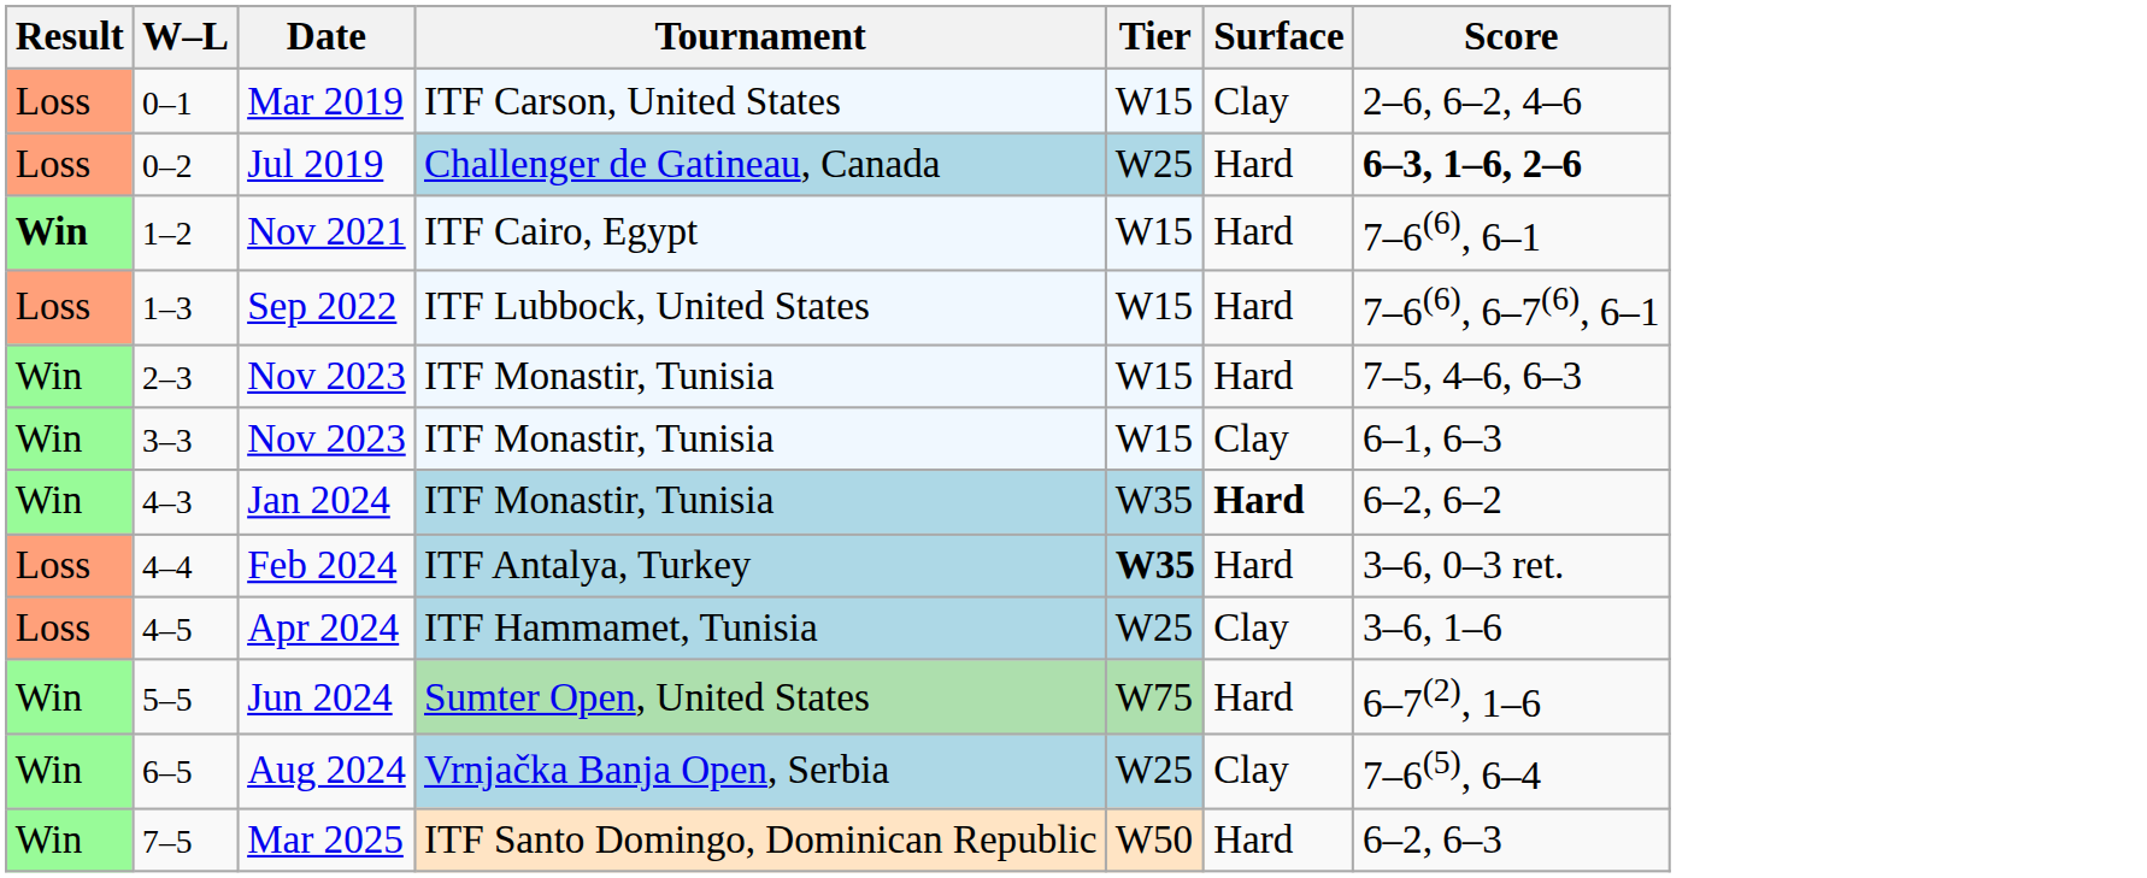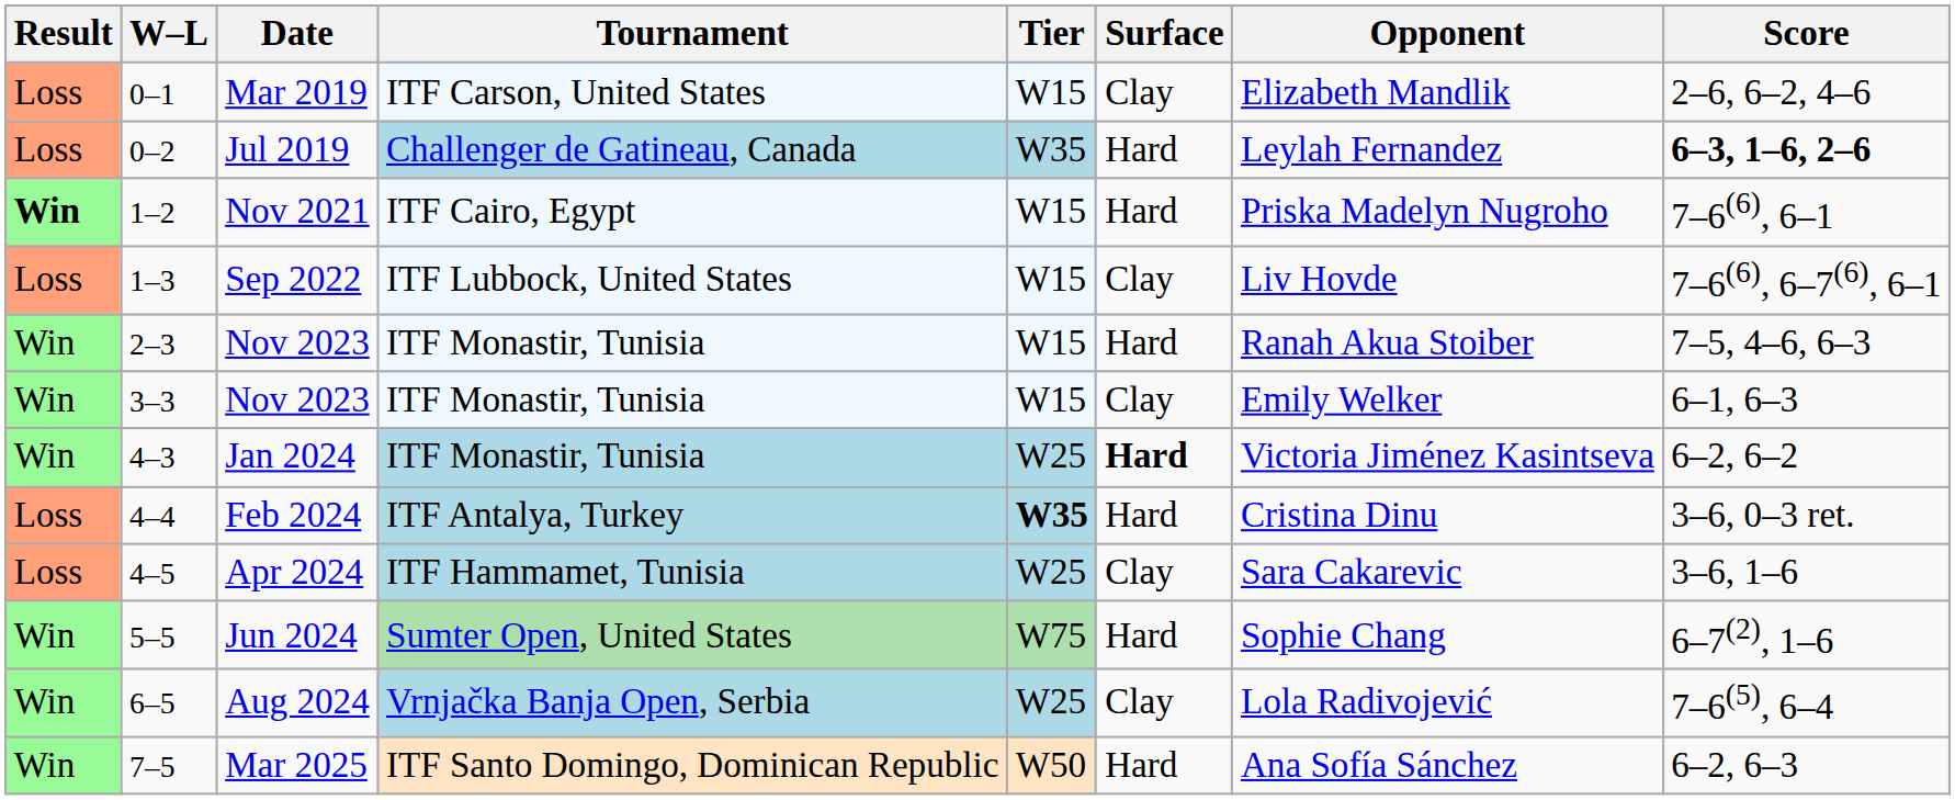 <table class="sortable wikitable">
 <tr>
 <th>Result</th>
 <th class="unsortable">W–L</th>
 <th>Date</th>
 <th>Tournament</th>
 <th>Tier</th>
 <th>Surface</th>
+<th>Opponent</th>
 <th class="unsortable">Score</th>
 </tr>
 <tr>
 <td style="background:#ffa07a;">Loss</td>
 <td><small>0–1</small></td>
 <td><a href='#'>Mar 2019</a></td>
 <td style="background:#f0f8ff;">ITF Carson, United States</td>
 <td style="background:#f0f8ff;">W15</td>
 <td>Clay</td>
+<td> <a href='#'>Elizabeth Mandlik</a></td>
 <td>2–6, 6–2, 4–6</td>
 </tr>
 <tr>
 <td style="background:#ffa07a;">Loss</td>
 <td><small>0–2</small></td>
 <td><a href='#'>Jul 2019</a></td>
 <td style="background:lightblue;"><a href='#'>Challenger de Gatineau</a>, Canada</td>
-<td style="background:lightblue;">W25</td>
+<td style="background:lightblue;">W35</td>
 <td>Hard</td>
+<td> <a href='#'>Leylah Fernandez</a></td>
 <td><strong>6–3, 1–6, 2–6</strong></td>
 </tr>
 <tr>
 <td style="background:#98fb98;"><strong>Win</strong></td>
 <td><small>1–2</small></td>
 <td><a href='#'>Nov 2021</a></td>
 <td style="background:#f0f8ff;">ITF Cairo, Egypt</td>
 <td style="background:#f0f8ff;">W15</td>
 <td>Hard</td>
+<td> <a href='#'>Priska Madelyn Nugroho</a></td>
 <td>7–6<sup>(6)</sup>, 6–1</td>
 </tr>
 <tr>
 <td style="background:#ffa07a;">Loss</td>
 <td><small>1–3</small></td>
 <td><a href='#'>Sep 2022</a></td>
 <td style="background:#f0f8ff;">ITF Lubbock, United States</td>
 <td style="background:#f0f8ff;">W15</td>
-<td>Hard</td>
+<td>Clay</td>
+<td> <a href='#'>Liv Hovde</a></td>
 <td>7–6<sup>(6)</sup>, 6–7<sup>(6)</sup>, 6–1</td>
 </tr>
 <tr>
 <td style="background:#98fb98;">Win</td>
 <td><small>2–3</small></td>
 <td><a href='#'>Nov 2023</a></td>
 <td style="background:#f0f8ff;">ITF Monastir, Tunisia</td>
 <td style="background:#f0f8ff;">W15</td>
 <td>Hard</td>
+<td> <a href='#'>Ranah Akua Stoiber</a></td>
 <td>7–5, 4–6, 6–3</td>
 </tr>
 <tr>
 <td style="background:#98fb98;">Win</td>
 <td><small>3–3</small></td>
 <td><a href='#'>Nov 2023</a></td>
 <td style="background:#f0f8ff;">ITF Monastir, Tunisia</td>
 <td style="background:#f0f8ff;">W15</td>
 <td>Clay</td>
+<td> <a href='#'>Emily Welker</a></td>
 <td>6–1, 6–3</td>
 </tr>
 <tr>
 <td style="background:#98fb98;">Win</td>
 <td><small>4–3</small></td>
 <td><a href='#'>Jan 2024</a></td>
 <td style="background:lightblue;">ITF Monastir, Tunisia</td>
-<td style="background:lightblue;">W35</td>
+<td style="background:lightblue;">W25</td>
 <td><strong>Hard</strong></td>
+<td> <a href='#'>Victoria Jiménez Kasintseva</a></td>
 <td>6–2, 6–2</td>
 </tr>
 <tr>
 <td style="background:#ffa07a;">Loss</td>
 <td><small>4–4</small></td>
 <td><a href='#'>Feb 2024</a></td>
 <td style="background:lightblue;">ITF Antalya, Turkey</td>
 <td style="background:lightblue;"><strong>W35</strong></td>
 <td>Hard</td>
+<td> <a href='#'>Cristina Dinu</a></td>
 <td>3–6, 0–3 ret.</td>
 </tr>
 <tr>
 <td style="background:#ffa07a;">Loss</td>
 <td><small>4–5</small></td>
 <td><a href='#'>Apr 2024</a></td>
 <td style="background:lightblue;">ITF Hammamet, Tunisia</td>
 <td style="background:lightblue;">W25</td>
 <td>Clay</td>
+<td> <a href='#'>Sara Cakarevic</a></td>
 <td>3–6, 1–6</td>
 </tr>
 <tr>
 <td style="background:#98fb98;">Win</td>
 <td><small>5–5</small></td>
 <td><a href='#'>Jun 2024</a></td>
 <td style="background:#addfad;"><a href='#'>Sumter Open</a>, United States</td>
 <td style="background:#addfad;">W75</td>
 <td>Hard</td>
+<td> <a href='#'>Sophie Chang</a></td>
 <td>6–7<sup>(2)</sup>, 1–6</td>
 </tr>
 <tr>
 <td style="background:#98fb98;">Win</td>
 <td><small>6–5</small></td>
 <td><a href='#'>Aug 2024</a></td>
 <td style="background:lightblue;"><a href='#'>Vrnjačka Banja Open</a>, Serbia</td>
 <td style="background:lightblue;">W25</td>
 <td>Clay</td>
+<td> <a href='#'>Lola Radivojević</a></td>
 <td>7–6<sup>(5)</sup>, 6–4</td>
 </tr>
 <tr>
 <td style="background:#98fb98;">Win</td>
 <td><small>7–5</small></td>
 <td><a href='#'>Mar 2025</a></td>
 <td style="background:#ffe4c4;">ITF Santo Domingo, Dominican Republic</td>
 <td style="background:#ffe4c4;">W50</td>
 <td>Hard</td>
+<td> <a href='#'>Ana Sofía Sánchez</a></td>
 <td>6–2, 6–3</td>
 </tr>
 </table>
